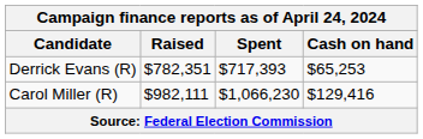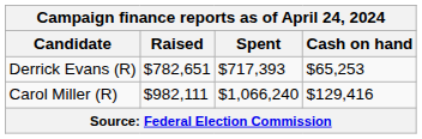 <table class="wikitable sortable">
 <tr>
 <th colspan=4>Campaign finance reports as of April 24, 2024</th>
 </tr>
 <tr style="text-align:center;">
 <th>Candidate</th>
 <th>Raised</th>
 <th>Spent</th>
 <th>Cash on hand</th>
 </tr>
 <tr>
 <td>Derrick Evans (R)</td>
-<td>$782,351</td>
+<td>$782,651</td>
 <td>$717,393</td>
 <td>$65,253</td>
 </tr>
 <tr>
 <td>Carol Miller (R)</td>
 <td>$982,111</td>
-<td>$1,066,230</td>
+<td>$1,066,240</td>
 <td>$129,416</td>
 </tr>
 <tr>
 <th colspan="4"><small>Source: <a href='#'>Federal Election Commission</a></small></th>
 </tr>
 </table>
